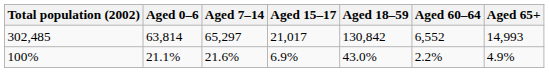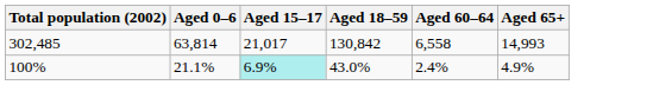 <table class="wikitable sortable">
 <tr>
 <th>Total population (2002)</th>
 <th>Aged 0–6</th>
-<th>Aged 7–14</th>
 <th>Aged 15–17</th>
 <th>Aged 18–59</th>
 <th>Aged 60–64</th>
 <th>Aged 65+</th>
 </tr>
 <tr>
 <td>302,485</td>
 <td>63,814</td>
-<td>65,297</td>
 <td>21,017</td>
 <td>130,842</td>
-<td>6,552</td>
+<td>6,558</td>
 <td>14,993</td>
 </tr>
 <tr>
 <td>100%</td>
 <td>21.1%</td>
-<td>21.6%</td>
-<td>6.9%</td>
+<td style="background: paleturquoise;">6.9%</td>
 <td>43.0%</td>
-<td>2.2%</td>
+<td>2.4%</td>
 <td>4.9%</td>
 </tr>
 </table>
